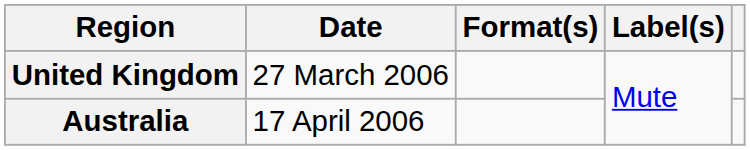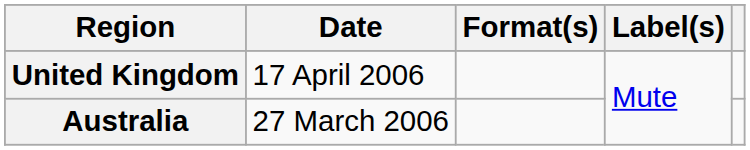 <table class="wikitable plainrowheaders">
 <tr>
 <th scope="col">Region</th>
 <th scope="col">Date</th>
 <th scope="col">Format(s)</th>
 <th scope="col">Label(s)</th>
 <th scope="col"></th>
 </tr>
 <tr>
 <th scope="row">United Kingdom</th>
-<td>27 March 2006</td>
+<td>17 April 2006</td>
 <td></td>
 <td rowspan="2"><a href='#'>Mute</a></td>
 <td></td>
 </tr>
 <tr>
 <th scope="row">Australia</th>
-<td>17 April 2006</td>
+<td>27 March 2006</td>
 <td></td>
 <td></td>
 </tr>
 </table>
